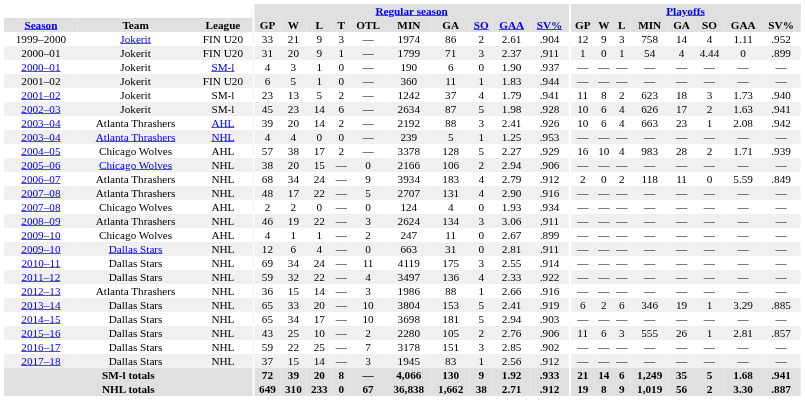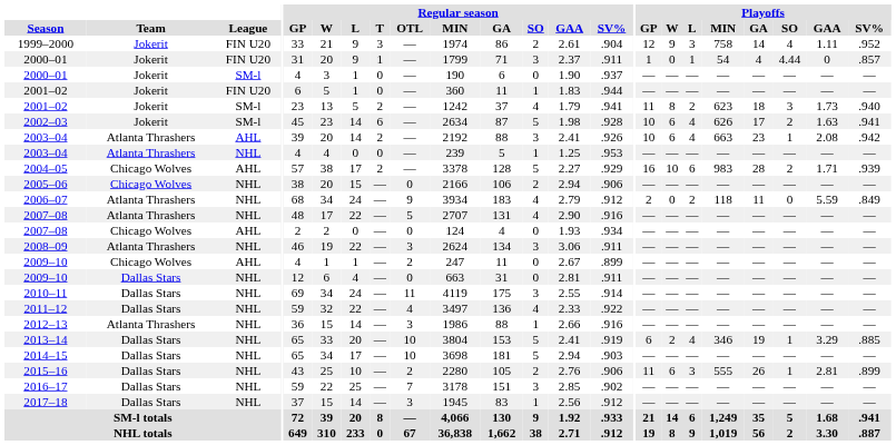 <table border="0" cellpadding="1" cellspacing="0" style="text-align:center; width:90%">
 <tr ALIGN="center" bgcolor="#e0e0e0">
 <th align="center" colspan="3" bgcolor="#ffffff"></th>
 <th align="center" rowspan="99" bgcolor="#ffffff"></th>
 <th align="center" colspan="10" bgcolor="#e0e0e0"><a href='#'>Regular season</a></th>
 <th align="center" rowspan="99" bgcolor="#ffffff"></th>
 <th align="center" colspan="8" bgcolor="#e0e0e0"><a href='#'>Playoffs</a></th>
 </tr>
 <tr ALIGN="center" bgcolor="#e0e0e0">
 <th><a href='#'>Season</a></th>
 <th>Team</th>
 <th>League</th>
 <th>GP</th>
 <th>W</th>
 <th>L</th>
 <th>T</th>
 <th>OTL</th>
 <th>MIN</th>
 <th>GA</th>
 <th><a href='#'>SO</a></th>
 <th><a href='#'>GAA</a></th>
 <th><a href='#'>SV%</a></th>
 <th>GP</th>
 <th>W</th>
 <th>L</th>
 <th>MIN</th>
 <th>GA</th>
 <th>SO</th>
 <th>GAA</th>
 <th>SV%</th>
 </tr>
 <tr>
 <td>1999–2000</td>
 <td><a href='#'>Jokerit</a></td>
 <td>FIN U20</td>
 <td>33</td>
 <td>21</td>
 <td>9</td>
 <td>3</td>
 <td>—</td>
 <td>1974</td>
 <td>86</td>
 <td>2</td>
 <td>2.61</td>
 <td>.904</td>
 <td>12</td>
 <td>9</td>
 <td>3</td>
 <td>758</td>
 <td>14</td>
 <td>4</td>
 <td>1.11</td>
 <td>.952</td>
 </tr>
 <tr bgcolor="#f0f0f0">
 <td>2000–01</td>
 <td>Jokerit</td>
 <td>FIN U20</td>
 <td>31</td>
 <td>20</td>
 <td>9</td>
 <td>1</td>
 <td>—</td>
 <td>1799</td>
 <td>71</td>
 <td>3</td>
 <td>2.37</td>
 <td>.911</td>
 <td>1</td>
 <td>0</td>
 <td>1</td>
 <td>54</td>
 <td>4</td>
 <td>4.44</td>
 <td>0</td>
-<td>.899</td>
+<td>.857</td>
 </tr>
 <tr>
 <td><a href='#'>2000–01</a></td>
 <td>Jokerit</td>
 <td><a href='#'>SM-l</a></td>
 <td>4</td>
 <td>3</td>
 <td>1</td>
 <td>0</td>
 <td>—</td>
 <td>190</td>
 <td>6</td>
 <td>0</td>
 <td>1.90</td>
 <td>.937</td>
 <td>—</td>
 <td>—</td>
 <td>—</td>
 <td>—</td>
 <td>—</td>
 <td>—</td>
 <td>—</td>
 <td>—</td>
 </tr>
 <tr bgcolor="#f0f0f0">
 <td>2001–02</td>
 <td>Jokerit</td>
 <td>FIN U20</td>
 <td>6</td>
 <td>5</td>
 <td>1</td>
 <td>0</td>
 <td>—</td>
 <td>360</td>
 <td>11</td>
 <td>1</td>
 <td>1.83</td>
 <td>.944</td>
 <td>—</td>
 <td>—</td>
 <td>—</td>
 <td>—</td>
 <td>—</td>
 <td>—</td>
 <td>—</td>
 <td>—</td>
 </tr>
 <tr>
 <td><a href='#'>2001–02</a></td>
 <td>Jokerit</td>
 <td>SM-l</td>
 <td>23</td>
 <td>13</td>
 <td>5</td>
 <td>2</td>
 <td>—</td>
 <td>1242</td>
 <td>37</td>
 <td>4</td>
 <td>1.79</td>
 <td>.941</td>
 <td>11</td>
 <td>8</td>
 <td>2</td>
 <td>623</td>
 <td>18</td>
 <td>3</td>
 <td>1.73</td>
 <td>.940</td>
 </tr>
 <tr bgcolor="#f0f0f0">
 <td><a href='#'>2002–03</a></td>
 <td>Jokerit</td>
 <td>SM-l</td>
 <td>45</td>
 <td>23</td>
 <td>14</td>
 <td>6</td>
 <td>—</td>
 <td>2634</td>
 <td>87</td>
 <td>5</td>
 <td>1.98</td>
 <td>.928</td>
 <td>10</td>
 <td>6</td>
 <td>4</td>
 <td>626</td>
 <td>17</td>
 <td>2</td>
 <td>1.63</td>
 <td>.941</td>
 </tr>
 <tr>
 <td><a href='#'>2003–04</a></td>
 <td>Atlanta Thrashers</td>
 <td><a href='#'>AHL</a></td>
 <td>39</td>
 <td>20</td>
 <td>14</td>
 <td>2</td>
 <td>—</td>
 <td>2192</td>
 <td>88</td>
 <td>3</td>
 <td>2.41</td>
 <td>.926</td>
 <td>10</td>
 <td>6</td>
 <td>4</td>
 <td>663</td>
 <td>23</td>
 <td>1</td>
 <td>2.08</td>
 <td>.942</td>
 </tr>
 <tr bgcolor="#f0f0f0">
 <td><a href='#'>2003–04</a></td>
 <td><a href='#'>Atlanta Thrashers</a></td>
 <td><a href='#'>NHL</a></td>
 <td>4</td>
 <td>4</td>
 <td>0</td>
 <td>0</td>
 <td>—</td>
 <td>239</td>
 <td>5</td>
 <td>1</td>
 <td>1.25</td>
 <td>.953</td>
 <td>—</td>
 <td>—</td>
 <td>—</td>
 <td>—</td>
 <td>—</td>
 <td>—</td>
 <td>—</td>
 <td>—</td>
 </tr>
 <tr>
 <td><a href='#'>2004–05</a></td>
 <td>Chicago Wolves</td>
 <td>AHL</td>
 <td>57</td>
 <td>38</td>
 <td>17</td>
 <td>2</td>
 <td>—</td>
 <td>3378</td>
 <td>128</td>
 <td>5</td>
 <td>2.27</td>
 <td>.929</td>
 <td>16</td>
 <td>10</td>
-<td>4</td>
+<td>6</td>
 <td>983</td>
 <td>28</td>
 <td>2</td>
 <td>1.71</td>
 <td>.939</td>
 </tr>
 <tr bgcolor="#f0f0f0">
 <td><a href='#'>2005–06</a></td>
 <td><a href='#'>Chicago Wolves</a></td>
 <td>NHL</td>
 <td>38</td>
 <td>20</td>
 <td>15</td>
 <td>—</td>
 <td>0</td>
 <td>2166</td>
 <td>106</td>
 <td>2</td>
 <td>2.94</td>
 <td>.906</td>
 <td>—</td>
 <td>—</td>
 <td>—</td>
 <td>—</td>
 <td>—</td>
 <td>—</td>
 <td>—</td>
 <td>—</td>
 </tr>
 <tr>
 <td><a href='#'>2006–07</a></td>
 <td>Atlanta Thrashers</td>
 <td>NHL</td>
 <td>68</td>
 <td>34</td>
 <td>24</td>
 <td>—</td>
 <td>9</td>
 <td>3934</td>
 <td>183</td>
 <td>4</td>
 <td>2.79</td>
 <td>.912</td>
 <td>2</td>
 <td>0</td>
 <td>2</td>
 <td>118</td>
 <td>11</td>
 <td>0</td>
 <td>5.59</td>
 <td>.849</td>
 </tr>
 <tr bgcolor="#f0f0f0">
 <td><a href='#'>2007–08</a></td>
 <td>Atlanta Thrashers</td>
 <td>NHL</td>
 <td>48</td>
 <td>17</td>
 <td>22</td>
 <td>—</td>
 <td>5</td>
 <td>2707</td>
 <td>131</td>
 <td>4</td>
 <td>2.90</td>
 <td>.916</td>
 <td>—</td>
 <td>—</td>
 <td>—</td>
 <td>—</td>
 <td>—</td>
 <td>—</td>
 <td>—</td>
 <td>—</td>
 </tr>
 <tr>
 <td><a href='#'>2007–08</a></td>
 <td>Chicago Wolves</td>
 <td>AHL</td>
 <td>2</td>
 <td>2</td>
 <td>0</td>
 <td>—</td>
 <td>0</td>
 <td>124</td>
 <td>4</td>
 <td>0</td>
 <td>1.93</td>
 <td>.934</td>
 <td>—</td>
 <td>—</td>
 <td>—</td>
 <td>—</td>
 <td>—</td>
 <td>—</td>
 <td>—</td>
 <td>—</td>
 </tr>
 <tr bgcolor="#f0f0f0">
 <td><a href='#'>2008–09</a></td>
 <td>Atlanta Thrashers</td>
 <td>NHL</td>
 <td>46</td>
 <td>19</td>
 <td>22</td>
 <td>—</td>
 <td>3</td>
 <td>2624</td>
 <td>134</td>
 <td>3</td>
 <td>3.06</td>
 <td>.911</td>
 <td>—</td>
 <td>—</td>
 <td>—</td>
 <td>—</td>
 <td>—</td>
 <td>—</td>
 <td>—</td>
 <td>—</td>
 </tr>
 <tr>
 <td><a href='#'>2009–10</a></td>
 <td>Chicago Wolves</td>
 <td>AHL</td>
 <td>4</td>
 <td>1</td>
 <td>1</td>
 <td>—</td>
 <td>2</td>
 <td>247</td>
 <td>11</td>
 <td>0</td>
 <td>2.67</td>
 <td>.899</td>
 <td>—</td>
 <td>—</td>
 <td>—</td>
 <td>—</td>
 <td>—</td>
 <td>—</td>
 <td>—</td>
 <td>—</td>
 </tr>
 <tr bgcolor="#f0f0f0">
 <td><a href='#'>2009–10</a></td>
 <td><a href='#'>Dallas Stars</a></td>
 <td>NHL</td>
 <td>12</td>
 <td>6</td>
 <td>4</td>
 <td>—</td>
 <td>0</td>
 <td>663</td>
 <td>31</td>
 <td>0</td>
 <td>2.81</td>
 <td>.911</td>
 <td>—</td>
 <td>—</td>
 <td>—</td>
 <td>—</td>
 <td>—</td>
 <td>—</td>
 <td>—</td>
 <td>—</td>
 </tr>
 <tr>
 <td><a href='#'>2010–11</a></td>
 <td>Dallas Stars</td>
 <td>NHL</td>
 <td>69</td>
 <td>34</td>
 <td>24</td>
 <td>—</td>
 <td>11</td>
 <td>4119</td>
 <td>175</td>
 <td>3</td>
 <td>2.55</td>
 <td>.914</td>
 <td>—</td>
 <td>—</td>
 <td>—</td>
 <td>—</td>
 <td>—</td>
 <td>—</td>
 <td>—</td>
 <td>—</td>
 </tr>
 <tr bgcolor="#f0f0f0">
 <td><a href='#'>2011–12</a></td>
 <td>Dallas Stars</td>
 <td>NHL</td>
 <td>59</td>
 <td>32</td>
 <td>22</td>
 <td>—</td>
 <td>4</td>
 <td>3497</td>
 <td>136</td>
 <td>4</td>
 <td>2.33</td>
 <td>.922</td>
 <td>—</td>
 <td>—</td>
 <td>—</td>
 <td>—</td>
 <td>—</td>
 <td>—</td>
 <td>—</td>
 <td>—</td>
 </tr>
 <tr>
 <td><a href='#'>2012–13</a></td>
 <td>Atlanta Thrashers</td>
 <td>NHL</td>
 <td>36</td>
 <td>15</td>
 <td>14</td>
 <td>—</td>
 <td>3</td>
 <td>1986</td>
 <td>88</td>
 <td>1</td>
 <td>2.66</td>
 <td>.916</td>
 <td>—</td>
 <td>—</td>
 <td>—</td>
 <td>—</td>
 <td>—</td>
 <td>—</td>
 <td>—</td>
 <td>—</td>
 </tr>
 <tr bgcolor="#f0f0f0">
 <td><a href='#'>2013–14</a></td>
 <td>Dallas Stars</td>
 <td>NHL</td>
 <td>65</td>
 <td>33</td>
 <td>20</td>
 <td>—</td>
 <td>10</td>
 <td>3804</td>
 <td>153</td>
 <td>5</td>
 <td>2.41</td>
 <td>.919</td>
 <td>6</td>
 <td>2</td>
-<td>6</td>
+<td>4</td>
 <td>346</td>
 <td>19</td>
 <td>1</td>
 <td>3.29</td>
 <td>.885</td>
 </tr>
 <tr>
 <td><a href='#'>2014–15</a></td>
 <td>Dallas Stars</td>
 <td>NHL</td>
 <td>65</td>
 <td>34</td>
 <td>17</td>
 <td>—</td>
 <td>10</td>
 <td>3698</td>
 <td>181</td>
 <td>5</td>
 <td>2.94</td>
 <td>.903</td>
 <td>—</td>
 <td>—</td>
 <td>—</td>
 <td>—</td>
 <td>—</td>
 <td>—</td>
 <td>—</td>
 <td>—</td>
 </tr>
 <tr bgcolor="#f0f0f0">
 <td><a href='#'>2015–16</a></td>
 <td>Dallas Stars</td>
 <td>NHL</td>
 <td>43</td>
 <td>25</td>
 <td>10</td>
 <td>—</td>
 <td>2</td>
 <td>2280</td>
 <td>105</td>
 <td>2</td>
 <td>2.76</td>
 <td>.906</td>
 <td>11</td>
 <td>6</td>
 <td>3</td>
 <td>555</td>
 <td>26</td>
 <td>1</td>
 <td>2.81</td>
-<td>.857</td>
+<td>.899</td>
 </tr>
 <tr>
 <td><a href='#'>2016–17</a></td>
 <td>Dallas Stars</td>
 <td>NHL</td>
 <td>59</td>
 <td>22</td>
 <td>25</td>
 <td>—</td>
 <td>7</td>
 <td>3178</td>
 <td>151</td>
 <td>3</td>
 <td>2.85</td>
 <td>.902</td>
 <td>—</td>
 <td>—</td>
 <td>—</td>
 <td>—</td>
 <td>—</td>
 <td>—</td>
 <td>—</td>
 <td>—</td>
 </tr>
 <tr bgcolor="#f0f0f0">
 <td><a href='#'>2017–18</a></td>
 <td>Dallas Stars</td>
 <td>NHL</td>
 <td>37</td>
 <td>15</td>
 <td>14</td>
 <td>—</td>
 <td>3</td>
 <td>1945</td>
 <td>83</td>
 <td>1</td>
 <td>2.56</td>
 <td>.912</td>
 <td>—</td>
 <td>—</td>
 <td>—</td>
 <td>—</td>
 <td>—</td>
 <td>—</td>
 <td>—</td>
 <td>—</td>
 </tr>
 <tr bgcolor="#e0e0e0">
 <th colspan="3">SM-l totals</th>
 <th>72</th>
 <th>39</th>
 <th>20</th>
 <th>8</th>
 <th>—</th>
 <th>4,066</th>
 <th>130</th>
 <th>9</th>
 <th>1.92</th>
 <th>.933</th>
 <th>21</th>
 <th>14</th>
 <th>6</th>
 <th>1,249</th>
 <th>35</th>
 <th>5</th>
 <th>1.68</th>
 <th>.941</th>
 </tr>
 <tr bgcolor="#e0e0e0">
 <th colspan="3">NHL totals</th>
 <th>649</th>
 <th>310</th>
 <th>233</th>
 <th>0</th>
 <th>67</th>
 <th>36,838</th>
 <th>1,662</th>
 <th>38</th>
 <th>2.71</th>
 <th>.912</th>
 <th>19</th>
 <th>8</th>
 <th>9</th>
 <th>1,019</th>
 <th>56</th>
 <th>2</th>
 <th>3.30</th>
 <th>.887</th>
 </tr>
 </table>
